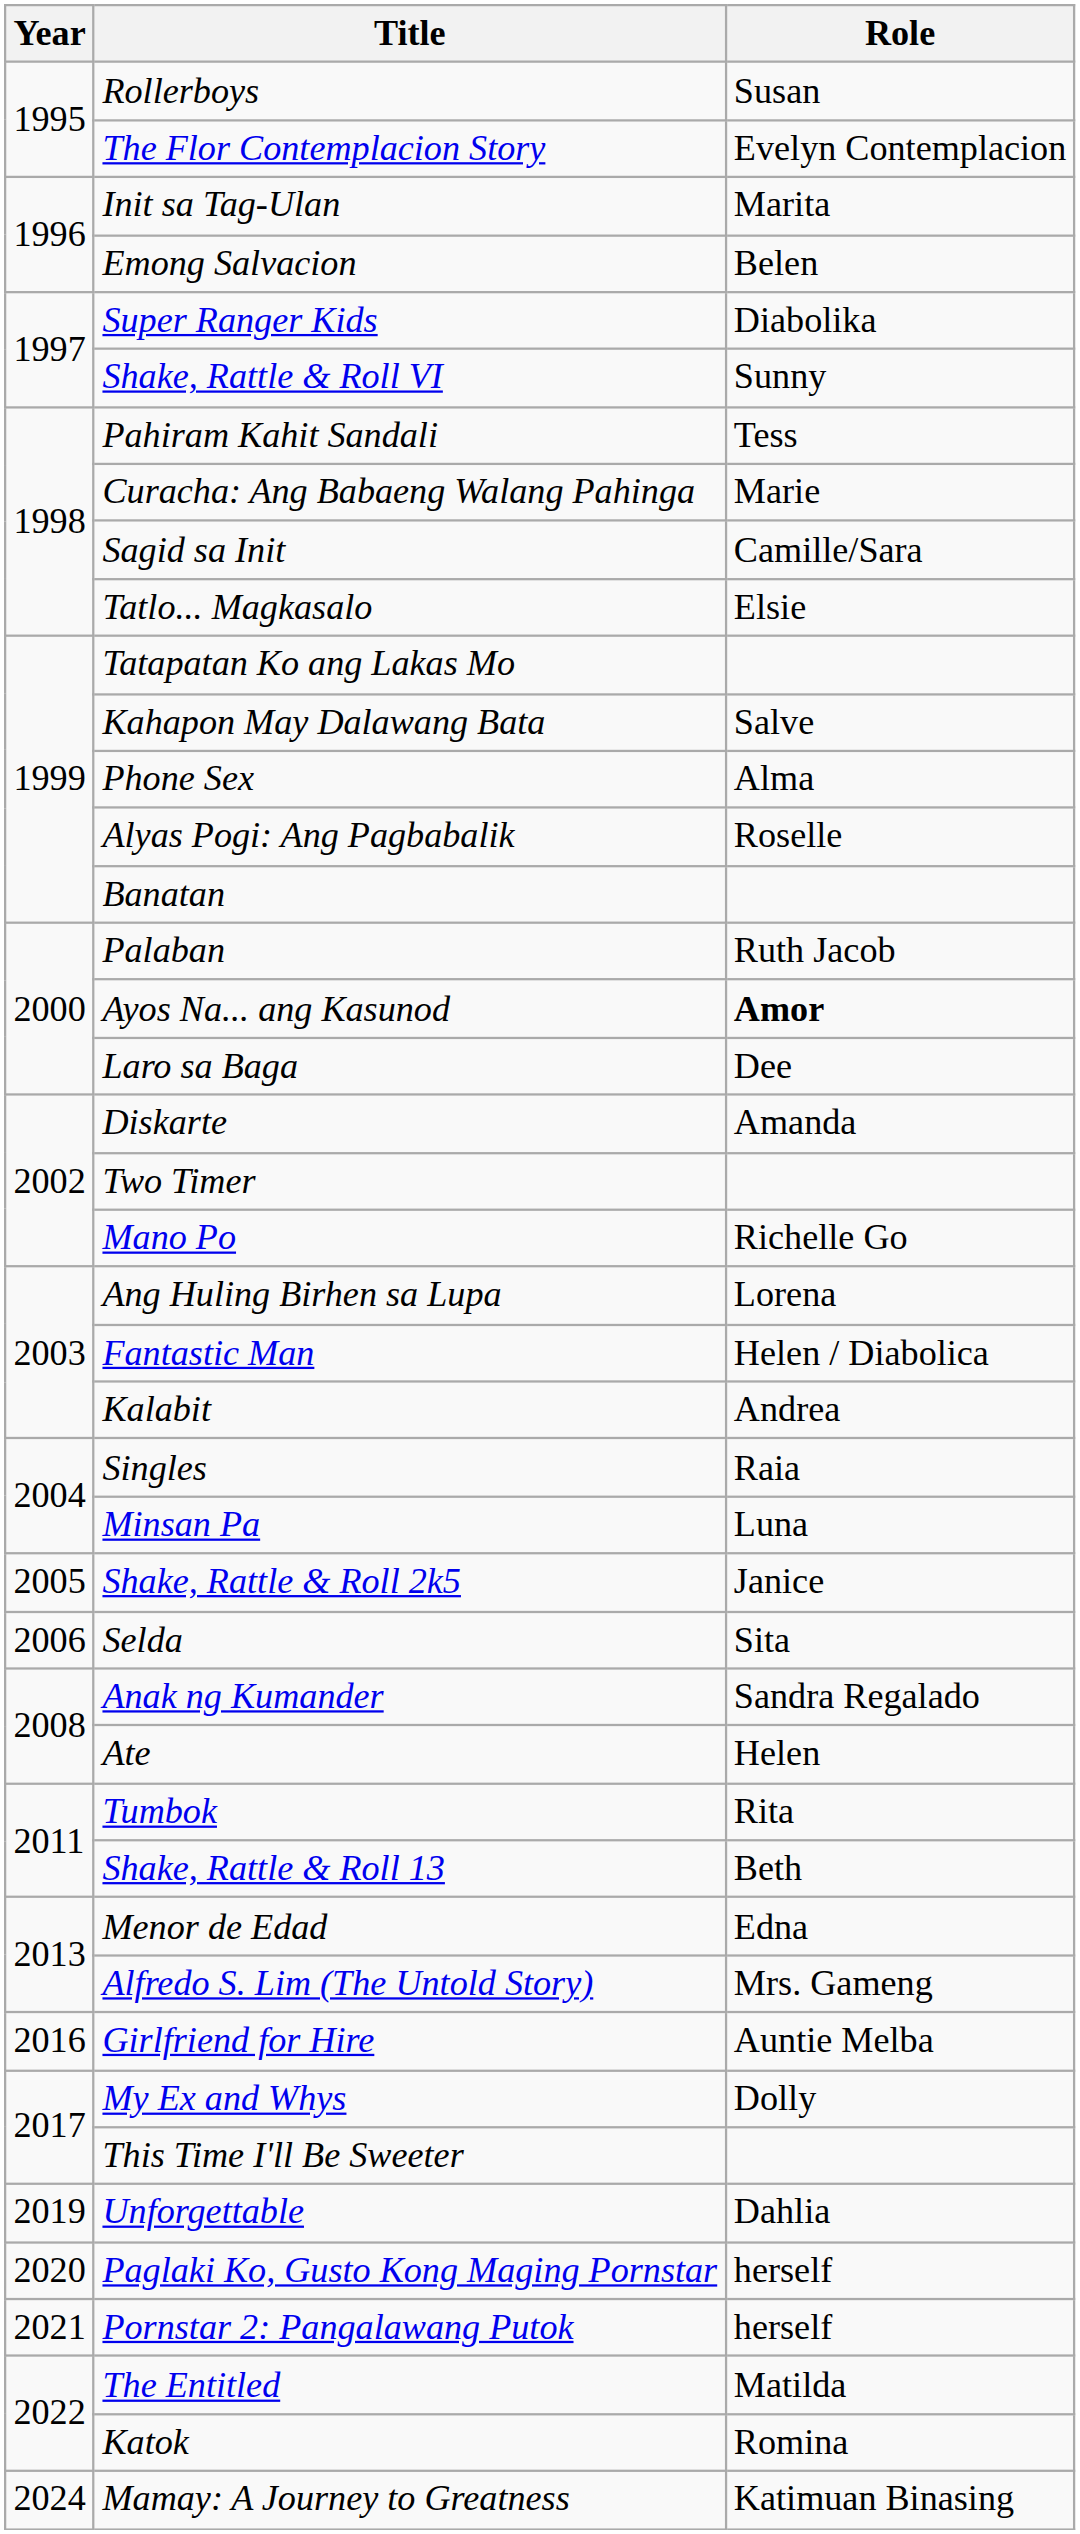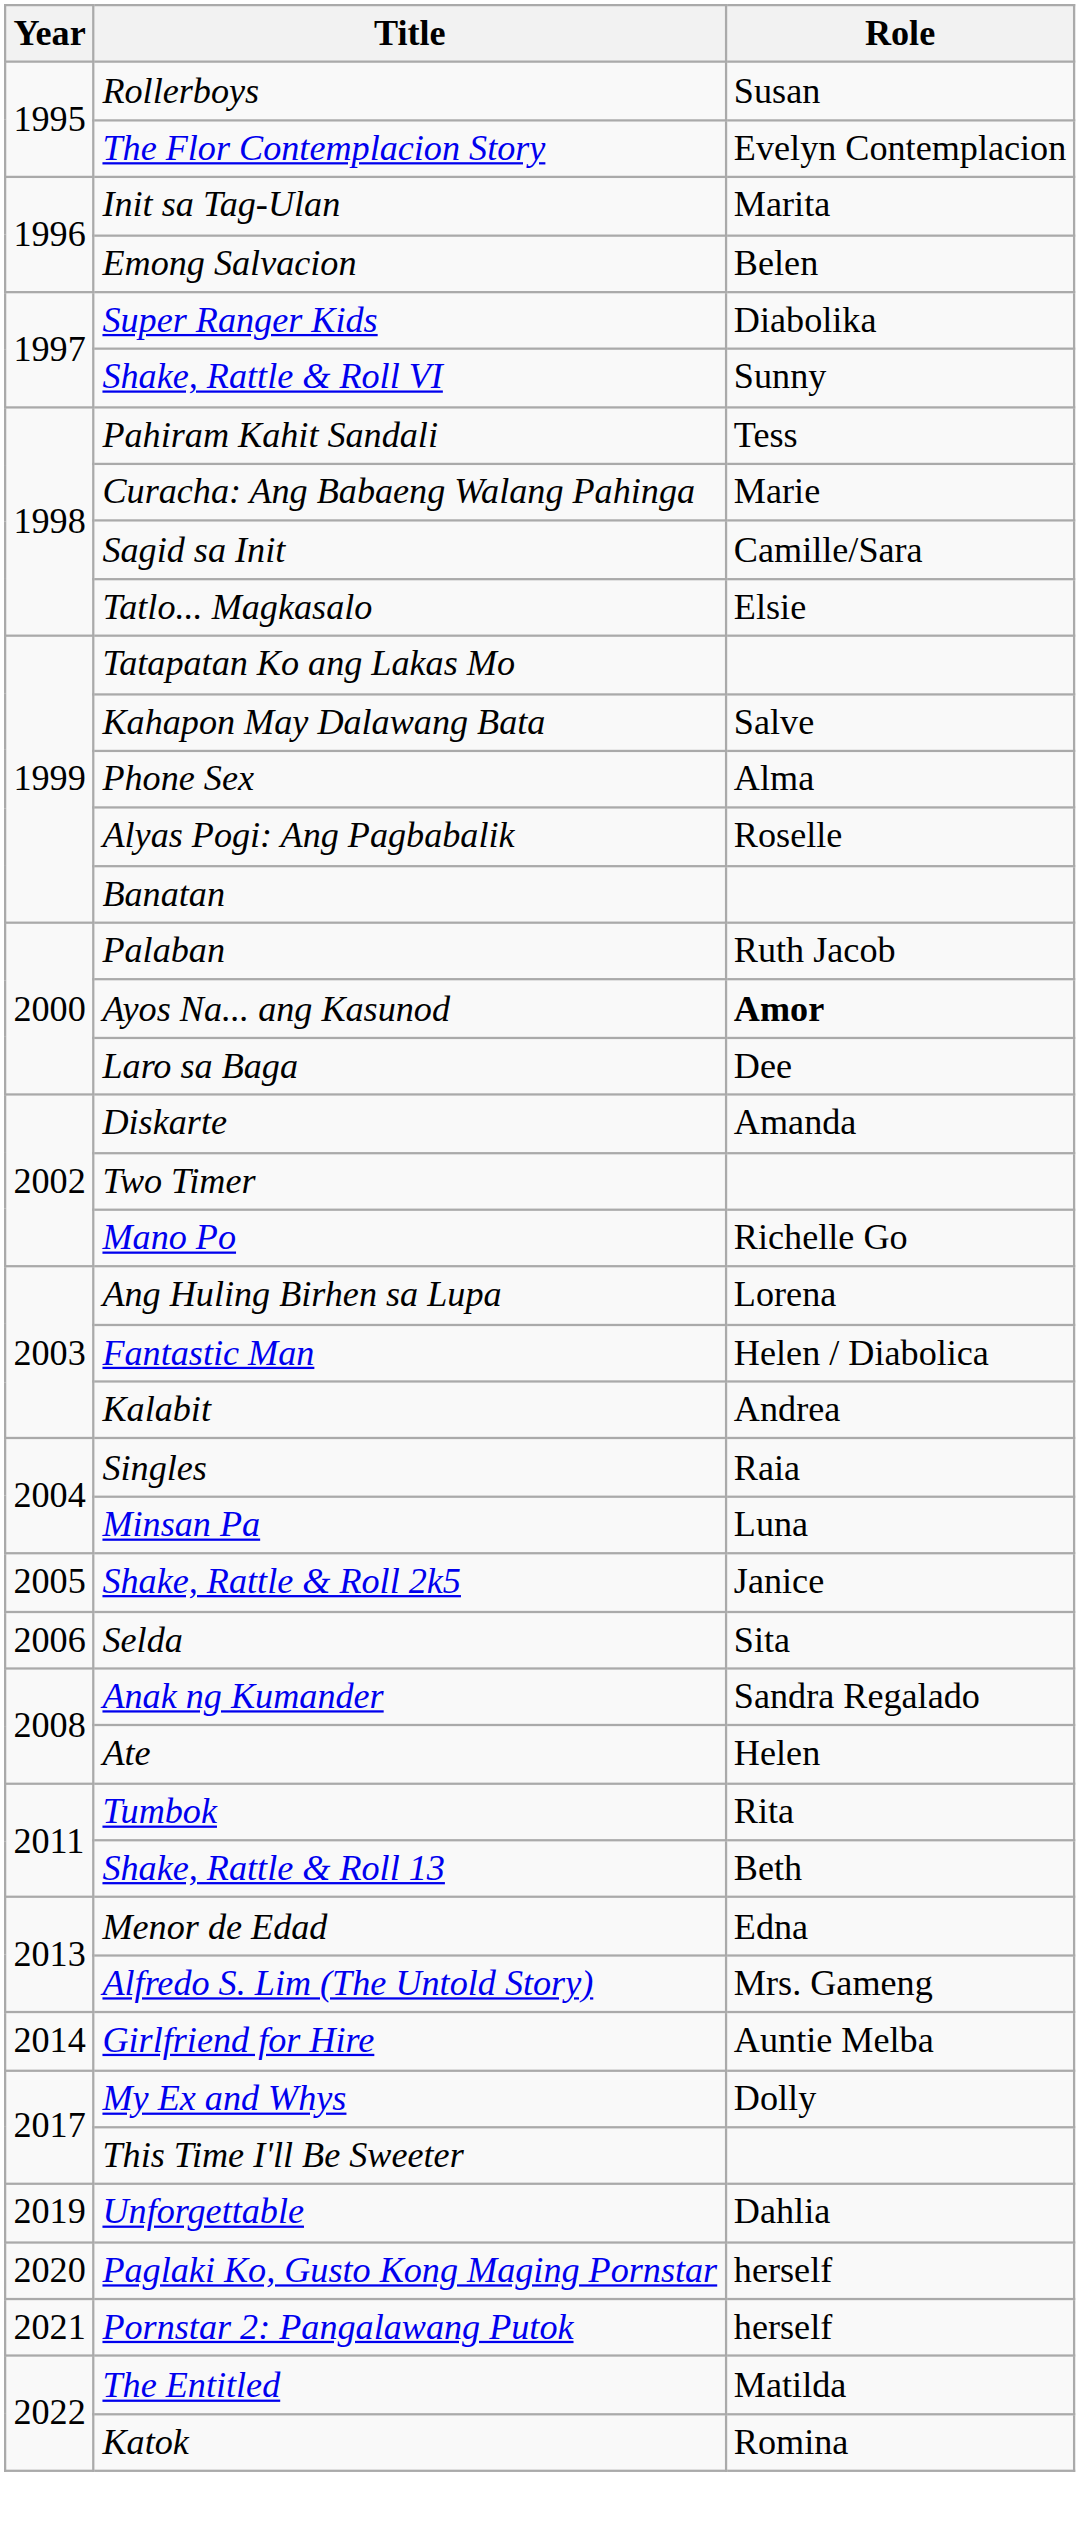 <table class="wikitable">
 <tr>
 <th>Year</th>
 <th>Title</th>
 <th>Role</th>
 </tr>
 <tr>
 <td rowspan="2">1995</td>
 <td><em>Rollerboys</em></td>
 <td>Susan</td>
 </tr>
 <tr>
 <td><em><a href='#'>The Flor Contemplacion Story</a></em></td>
 <td>Evelyn Contemplacion</td>
 </tr>
 <tr>
 <td rowspan="2">1996</td>
 <td><em>Init sa Tag-Ulan</em></td>
 <td>Marita</td>
 </tr>
 <tr>
 <td><em>Emong Salvacion</em></td>
 <td>Belen</td>
 </tr>
 <tr>
 <td rowspan="2">1997</td>
 <td><em><a href='#'>Super Ranger Kids</a></em></td>
 <td>Diabolika</td>
 </tr>
 <tr>
 <td><em><a href='#'>Shake, Rattle & Roll VI</a></em></td>
 <td>Sunny</td>
 </tr>
 <tr>
 <td rowspan="4">1998</td>
 <td><em>Pahiram Kahit Sandali</em></td>
 <td>Tess</td>
 </tr>
 <tr>
 <td><em>Curacha: Ang Babaeng Walang Pahinga</em></td>
 <td>Marie</td>
 </tr>
 <tr>
 <td><em>Sagid sa Init</em></td>
 <td>Camille/Sara</td>
 </tr>
 <tr>
 <td><em>Tatlo... Magkasalo</em></td>
 <td>Elsie</td>
 </tr>
 <tr>
 <td rowspan="5">1999</td>
 <td><em>Tatapatan Ko ang Lakas Mo</em></td>
 <td></td>
 </tr>
 <tr>
 <td><em>Kahapon May Dalawang Bata</em></td>
 <td>Salve</td>
 </tr>
 <tr>
 <td><em>Phone Sex</em></td>
 <td>Alma</td>
 </tr>
 <tr>
 <td><em>Alyas Pogi: Ang Pagbabalik</em></td>
 <td>Roselle</td>
 </tr>
 <tr>
 <td><em>Banatan</em></td>
 <td></td>
 </tr>
 <tr>
 <td rowspan="3">2000</td>
 <td><em>Palaban</em></td>
 <td>Ruth Jacob </td>
 </tr>
 <tr>
 <td><em>Ayos Na... ang Kasunod</em></td>
 <td><strong>Amor </strong></td>
 </tr>
 <tr>
 <td><em>Laro sa Baga</em></td>
 <td>Dee </td>
 </tr>
 <tr>
 <td rowspan="3">2002</td>
 <td><em>Diskarte</em></td>
 <td>Amanda</td>
 </tr>
 <tr>
 <td><em>Two Timer</em></td>
 <td></td>
 </tr>
 <tr>
 <td><em><a href='#'>Mano Po</a></em></td>
 <td>Richelle Go </td>
 </tr>
 <tr>
 <td rowspan="3">2003</td>
 <td><em>Ang Huling Birhen sa Lupa</em></td>
 <td>Lorena</td>
 </tr>
 <tr>
 <td><em><a href='#'>Fantastic Man</a></em></td>
 <td>Helen / Diabolica</td>
 </tr>
 <tr>
 <td><em>Kalabit</em></td>
 <td>Andrea</td>
 </tr>
 <tr>
 <td rowspan="2">2004</td>
 <td><em>Singles</em></td>
 <td>Raia</td>
 </tr>
 <tr>
 <td><em><a href='#'>Minsan Pa</a></em></td>
 <td>Luna </td>
 </tr>
 <tr>
 <td>2005</td>
 <td><em><a href='#'>Shake, Rattle & Roll 2k5</a></em></td>
 <td>Janice </td>
 </tr>
 <tr>
 <td>2006</td>
 <td><em>Selda</em></td>
 <td>Sita</td>
 </tr>
 <tr>
 <td rowspan="2">2008</td>
 <td><em><a href='#'>Anak ng Kumander</a></em></td>
 <td>Sandra Regalado</td>
 </tr>
 <tr>
 <td><em>Ate</em></td>
 <td>Helen</td>
 </tr>
 <tr>
 <td rowspan="2">2011</td>
 <td><em><a href='#'>Tumbok</a></em></td>
 <td>Rita</td>
 </tr>
 <tr>
 <td><em><a href='#'>Shake, Rattle & Roll 13</a></em></td>
 <td>Beth</td>
 </tr>
 <tr>
 <td rowspan="2">2013</td>
 <td><em>Menor de Edad</em></td>
 <td>Edna </td>
 </tr>
 <tr>
 <td><em><a href='#'>Alfredo S. Lim (The Untold Story)</a></em></td>
 <td>Mrs. Gameng </td>
 </tr>
 <tr>
-<td>2016</td>
+<td>2014</td>
 <td><em><a href='#'>Girlfriend for Hire</a></em></td>
 <td>Auntie Melba</td>
 </tr>
 <tr>
 <td rowspan="2">2017</td>
 <td><em><a href='#'>My Ex and Whys</a></em></td>
 <td>Dolly</td>
 </tr>
 <tr>
 <td><em>This Time I'll Be Sweeter</em></td>
 <td></td>
 </tr>
 <tr>
 <td>2019</td>
 <td><em><a href='#'>Unforgettable</a></em></td>
 <td>Dahlia</td>
 </tr>
 <tr>
 <td>2020</td>
 <td><em><a href='#'>Paglaki Ko, Gusto Kong Maging Pornstar</a></em></td>
 <td>herself</td>
 </tr>
 <tr>
 <td>2021</td>
 <td><em><a href='#'>Pornstar 2: Pangalawang Putok</a></em></td>
 <td>herself</td>
 </tr>
 <tr>
 <td rowspan="2">2022</td>
 <td><em><a href='#'>The Entitled</a></em></td>
 <td>Matilda</td>
 </tr>
 <tr>
 <td><em>Katok</em></td>
 <td>Romina</td>
 </tr>
-<tr>
-<td>2024</td>
-<td><em>Mamay: A Journey to Greatness</em></td>
-<td>Katimuan Binasing</td>
-</tr>
 </table>
